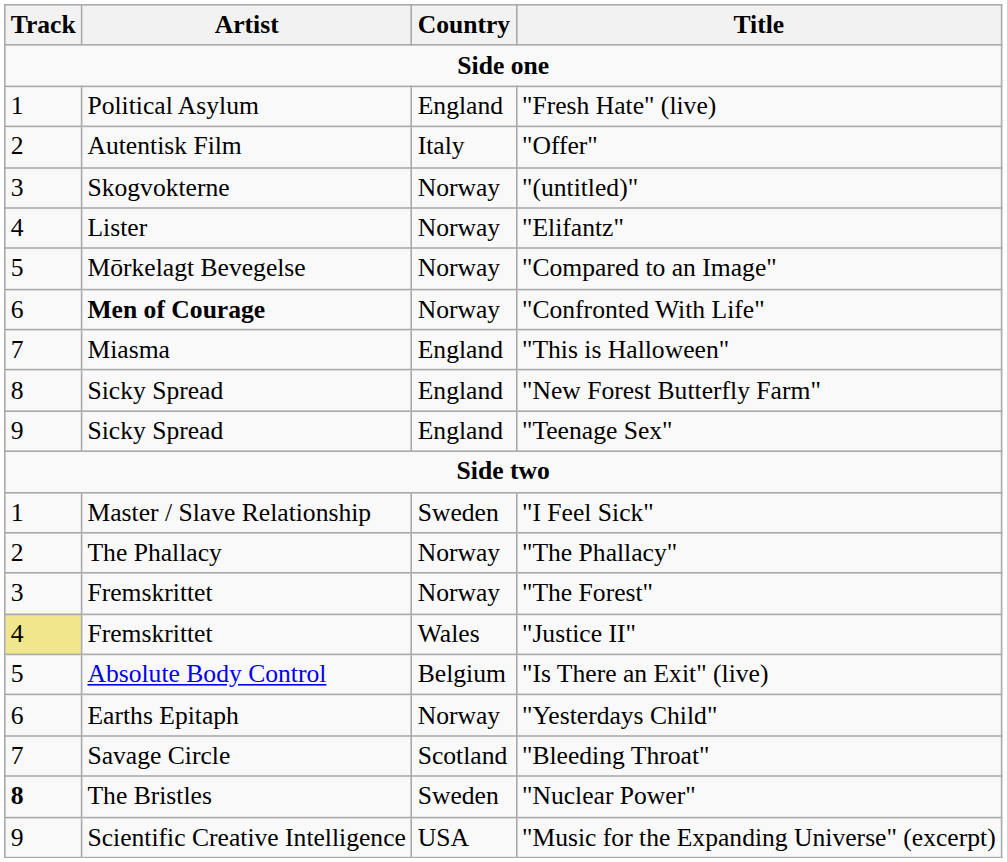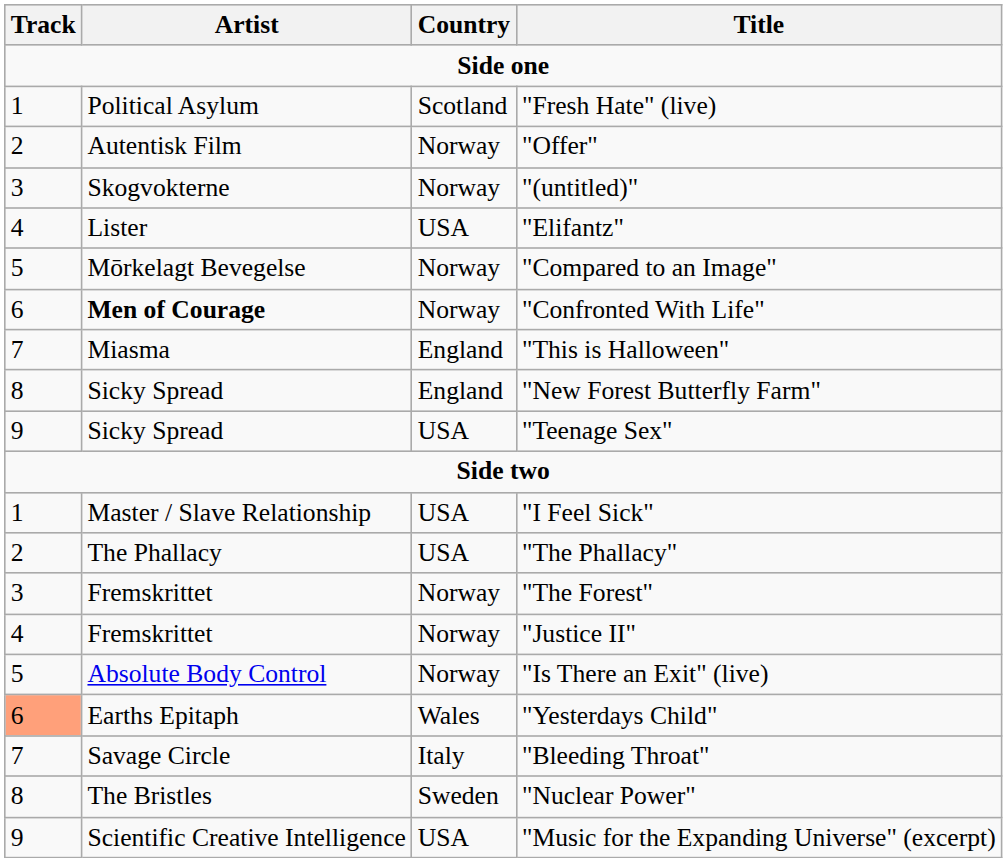 <table class="wikitable">
 <tr>
 <th>Track</th>
 <th>Artist</th>
 <th>Country</th>
 <th>Title</th>
 </tr>
 <tr>
 <td colspan="4" align="center"><strong>Side one</strong></td>
 </tr>
 <tr>
 <td>1</td>
 <td>Political Asylum</td>
-<td>England</td>
+<td>Scotland</td>
 <td>"Fresh Hate" (live)</td>
 </tr>
 <tr>
 <td>2</td>
 <td>Autentisk Film</td>
-<td>Italy</td>
+<td>Norway</td>
 <td>"Offer"</td>
 </tr>
 <tr>
 <td>3</td>
 <td>Skogvokterne</td>
 <td>Norway</td>
 <td>"(untitled)"</td>
 </tr>
 <tr>
 <td>4</td>
 <td>Lister</td>
-<td>Norway</td>
+<td>USA</td>
 <td>"Elifantz"</td>
 </tr>
 <tr>
 <td>5</td>
 <td>Mōrkelagt Bevegelse</td>
 <td>Norway</td>
 <td>"Compared to an Image"</td>
 </tr>
 <tr>
 <td>6</td>
 <td><strong>Men of Courage</strong></td>
 <td>Norway</td>
 <td>"Confronted With Life"</td>
 </tr>
 <tr>
 <td>7</td>
 <td>Miasma</td>
 <td>England</td>
 <td>"This is Halloween"</td>
 </tr>
 <tr>
 <td>8</td>
 <td>Sicky Spread</td>
 <td>England</td>
 <td>"New Forest Butterfly Farm"</td>
 </tr>
 <tr>
 <td>9</td>
 <td>Sicky Spread</td>
-<td>England</td>
+<td>USA</td>
 <td>"Teenage Sex"</td>
 </tr>
 <tr>
 <td colspan="4" align="center"><strong>Side two</strong></td>
 </tr>
 <tr>
 <td>1</td>
 <td>Master / Slave Relationship</td>
-<td>Sweden</td>
+<td>USA</td>
 <td>"I Feel Sick"</td>
 </tr>
 <tr>
 <td>2</td>
 <td>The Phallacy</td>
-<td>Norway</td>
+<td>USA</td>
 <td>"The Phallacy"</td>
 </tr>
 <tr>
 <td>3</td>
 <td>Fremskrittet</td>
 <td>Norway</td>
 <td>"The Forest"</td>
 </tr>
 <tr>
-<td style="background: khaki;">4</td>
+<td>4</td>
 <td>Fremskrittet</td>
-<td>Wales</td>
+<td>Norway</td>
 <td>"Justice II"</td>
 </tr>
 <tr>
 <td>5</td>
 <td><a href='#'>Absolute Body Control</a></td>
-<td>Belgium</td>
+<td>Norway</td>
 <td>"Is There an Exit" (live)</td>
 </tr>
 <tr>
-<td>6</td>
+<td style="background: lightsalmon;">6</td>
 <td>Earths Epitaph</td>
-<td>Norway</td>
+<td>Wales</td>
 <td>"Yesterdays Child"</td>
 </tr>
 <tr>
 <td>7</td>
 <td>Savage Circle</td>
-<td>Scotland</td>
+<td>Italy</td>
 <td>"Bleeding Throat"</td>
 </tr>
 <tr>
-<td><strong>8</strong></td>
+<td>8</td>
 <td>The Bristles</td>
 <td>Sweden</td>
 <td>"Nuclear Power"</td>
 </tr>
 <tr>
 <td>9</td>
 <td>Scientific Creative Intelligence</td>
 <td>USA</td>
 <td>"Music for the Expanding Universe" (excerpt)</td>
 </tr>
 </table>
